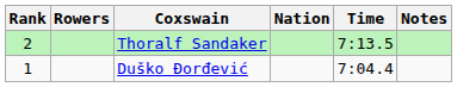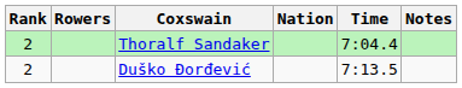 <table class="wikitable sortable" style="text-align:center">
 <tr>
 <th>Rank</th>
 <th>Rowers</th>
 <th>Coxswain</th>
 <th>Nation</th>
 <th>Time</th>
 <th>Notes</th>
 </tr>
 <tr bgcolor=bbf3bb>
 <td>2</td>
 <td align=left></td>
 <td align=left><a href='#'>Thoralf Sandaker</a></td>
 <td align=left></td>
+<td>7:04.4</td>
+<td></td>
+</tr>
+<tr>
+<td>2</td>
+<td align=left></td>
+<td align=left><a href='#'>Duško Ðorđević</a></td>
+<td align=left></td>
 <td>7:13.5</td>
 <td></td>
 </tr>
-<tr>
-<td>1</td>
-<td align=left></td>
-<td align=left><a href='#'>Duško Ðorđević</a></td>
-<td align=left></td>
-<td>7:04.4</td>
-<td></td>
-</tr>
 </table>
